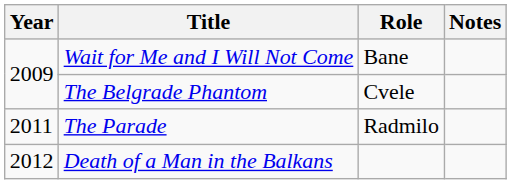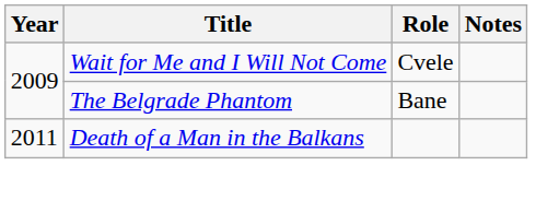 <table class="wikitable sortable">
 <tr>
 <th>Year</th>
 <th>Title</th>
 <th>Role</th>
 <th class="unsortable">Notes</th>
 </tr>
 <tr>
 <td rowspan=2>2009</td>
 <td><em><a href='#'>Wait for Me and I Will Not Come</a></em></td>
+<td>Cvele</td>
+<td></td>
+</tr>
+<tr>
+<td><em><a href='#'>The Belgrade Phantom</a></em></td>
 <td>Bane</td>
 <td></td>
 </tr>
 <tr>
-<td><em><a href='#'>The Belgrade Phantom</a></em></td>
-<td>Cvele</td>
-<td></td>
-</tr>
-<tr>
 <td>2011</td>
-<td><em><a href='#'>The Parade</a></em></td>
-<td>Radmilo</td>
-<td></td>
-</tr>
-<tr>
-<td>2012</td>
 <td><em><a href='#'>Death of a Man in the Balkans</a></em></td>
 <td></td>
 <td></td>
 </tr>
 </table>
